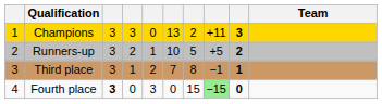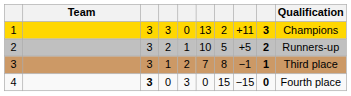 <table class="wikitable" style="text-align:center;">
 <tr>
 <th width="20"></th>
-<th width="95">Qualification</th>
+<th width="165">Team</th>
 <th width="20"></th>
 <th width="20"></th>
 <th width="20"></th>
 <th width="20"></th>
 <th width="20"></th>
 <th width="20"></th>
 <th width="20"></th>
-<th width="165">Team</th>
+<th width="95">Qualification</th>
 </tr>
 <tr bgcolor="gold">
 <td>1</td>
-<td>Champions</td>
+<td align="left"></td>
 <td>3</td>
 <td>3</td>
 <td>0</td>
 <td>13</td>
 <td>2</td>
 <td>+11</td>
 <td><strong>3</strong></td>
-<td align="left"></td>
+<td>Champions</td>
 </tr>
 <tr bgcolor="silver">
 <td>2</td>
-<td>Runners-up</td>
+<td align="left"></td>
 <td>3</td>
 <td>2</td>
 <td>1</td>
 <td>10</td>
 <td>5</td>
 <td>+5</td>
 <td><strong>2</strong></td>
-<td align="left"></td>
+<td>Runners-up</td>
 </tr>
 <tr bgcolor="cc9966">
 <td>3</td>
-<td>Third place</td>
+<td align="left"></td>
 <td>3</td>
 <td>1</td>
 <td>2</td>
 <td>7</td>
 <td>8</td>
 <td>−1</td>
 <td><strong>1</strong></td>
-<td align="left"></td>
+<td>Third place</td>
 </tr>
 <tr>
 <td>4</td>
-<td>Fourth place</td>
+<td align="left"></td>
 <td><strong>3</strong></td>
 <td>0</td>
 <td>3</td>
 <td>0</td>
 <td>15</td>
-<td style="background: lightgreen;">−15</td>
+<td>−15</td>
 <td><strong>0</strong></td>
-<td align="left"></td>
+<td>Fourth place</td>
 </tr>
 </table>
